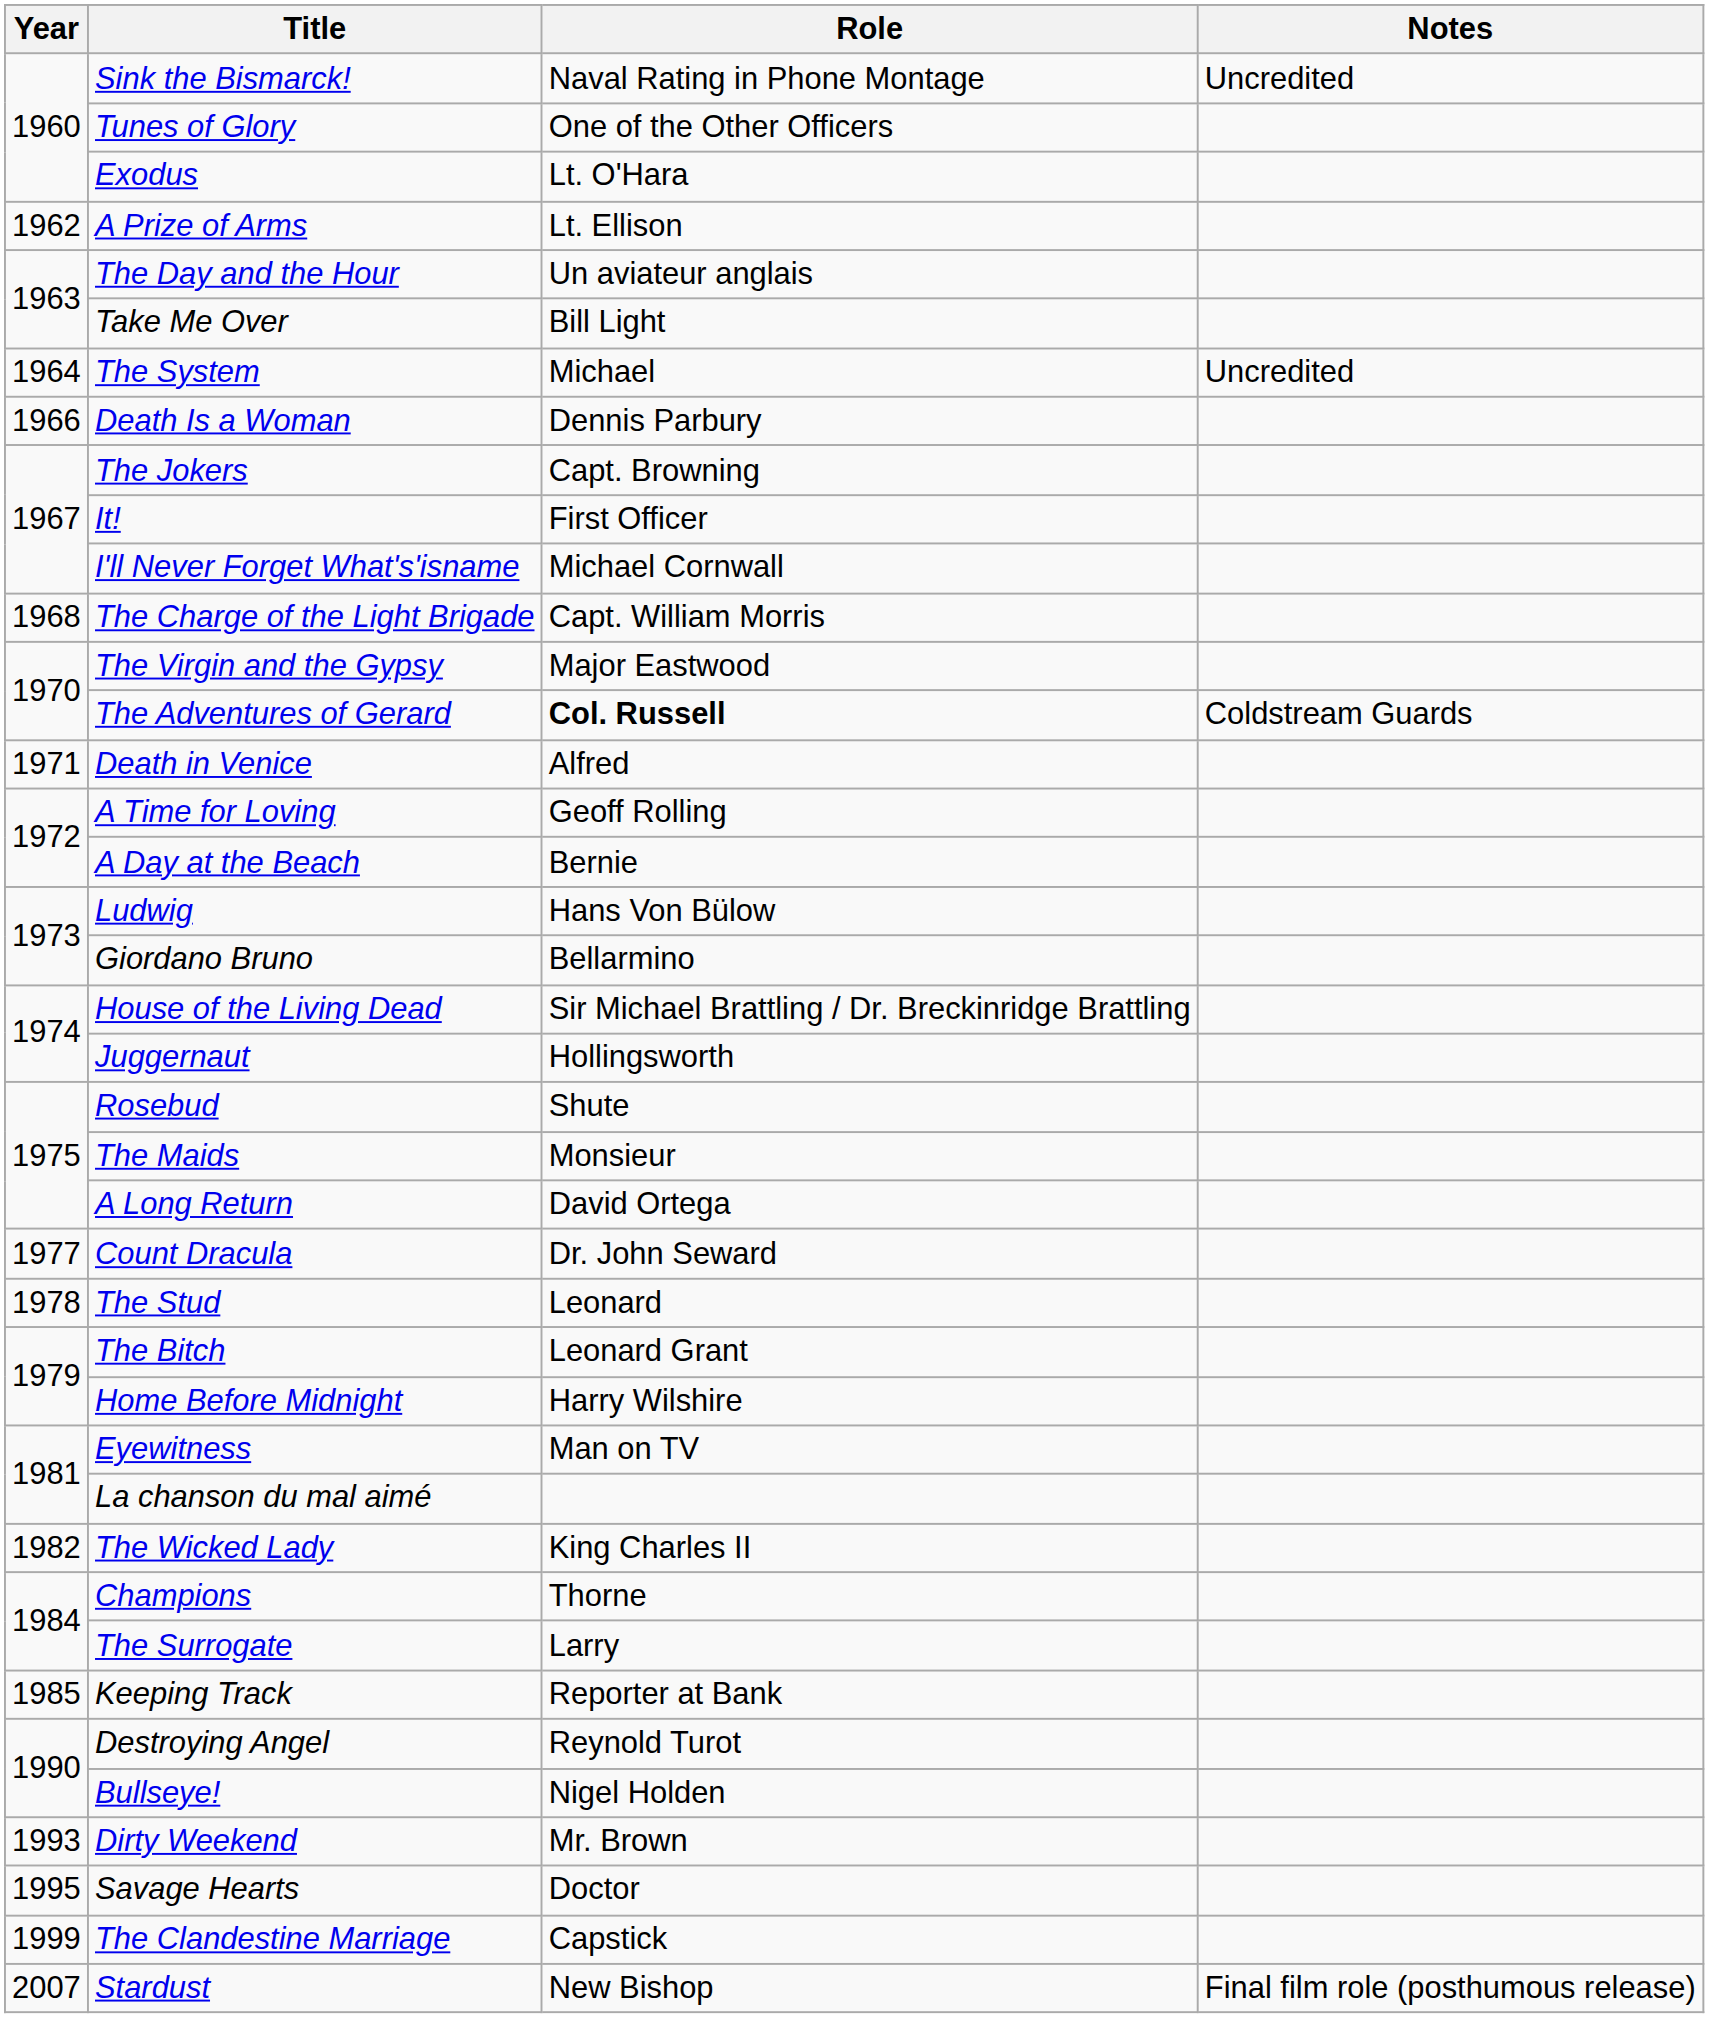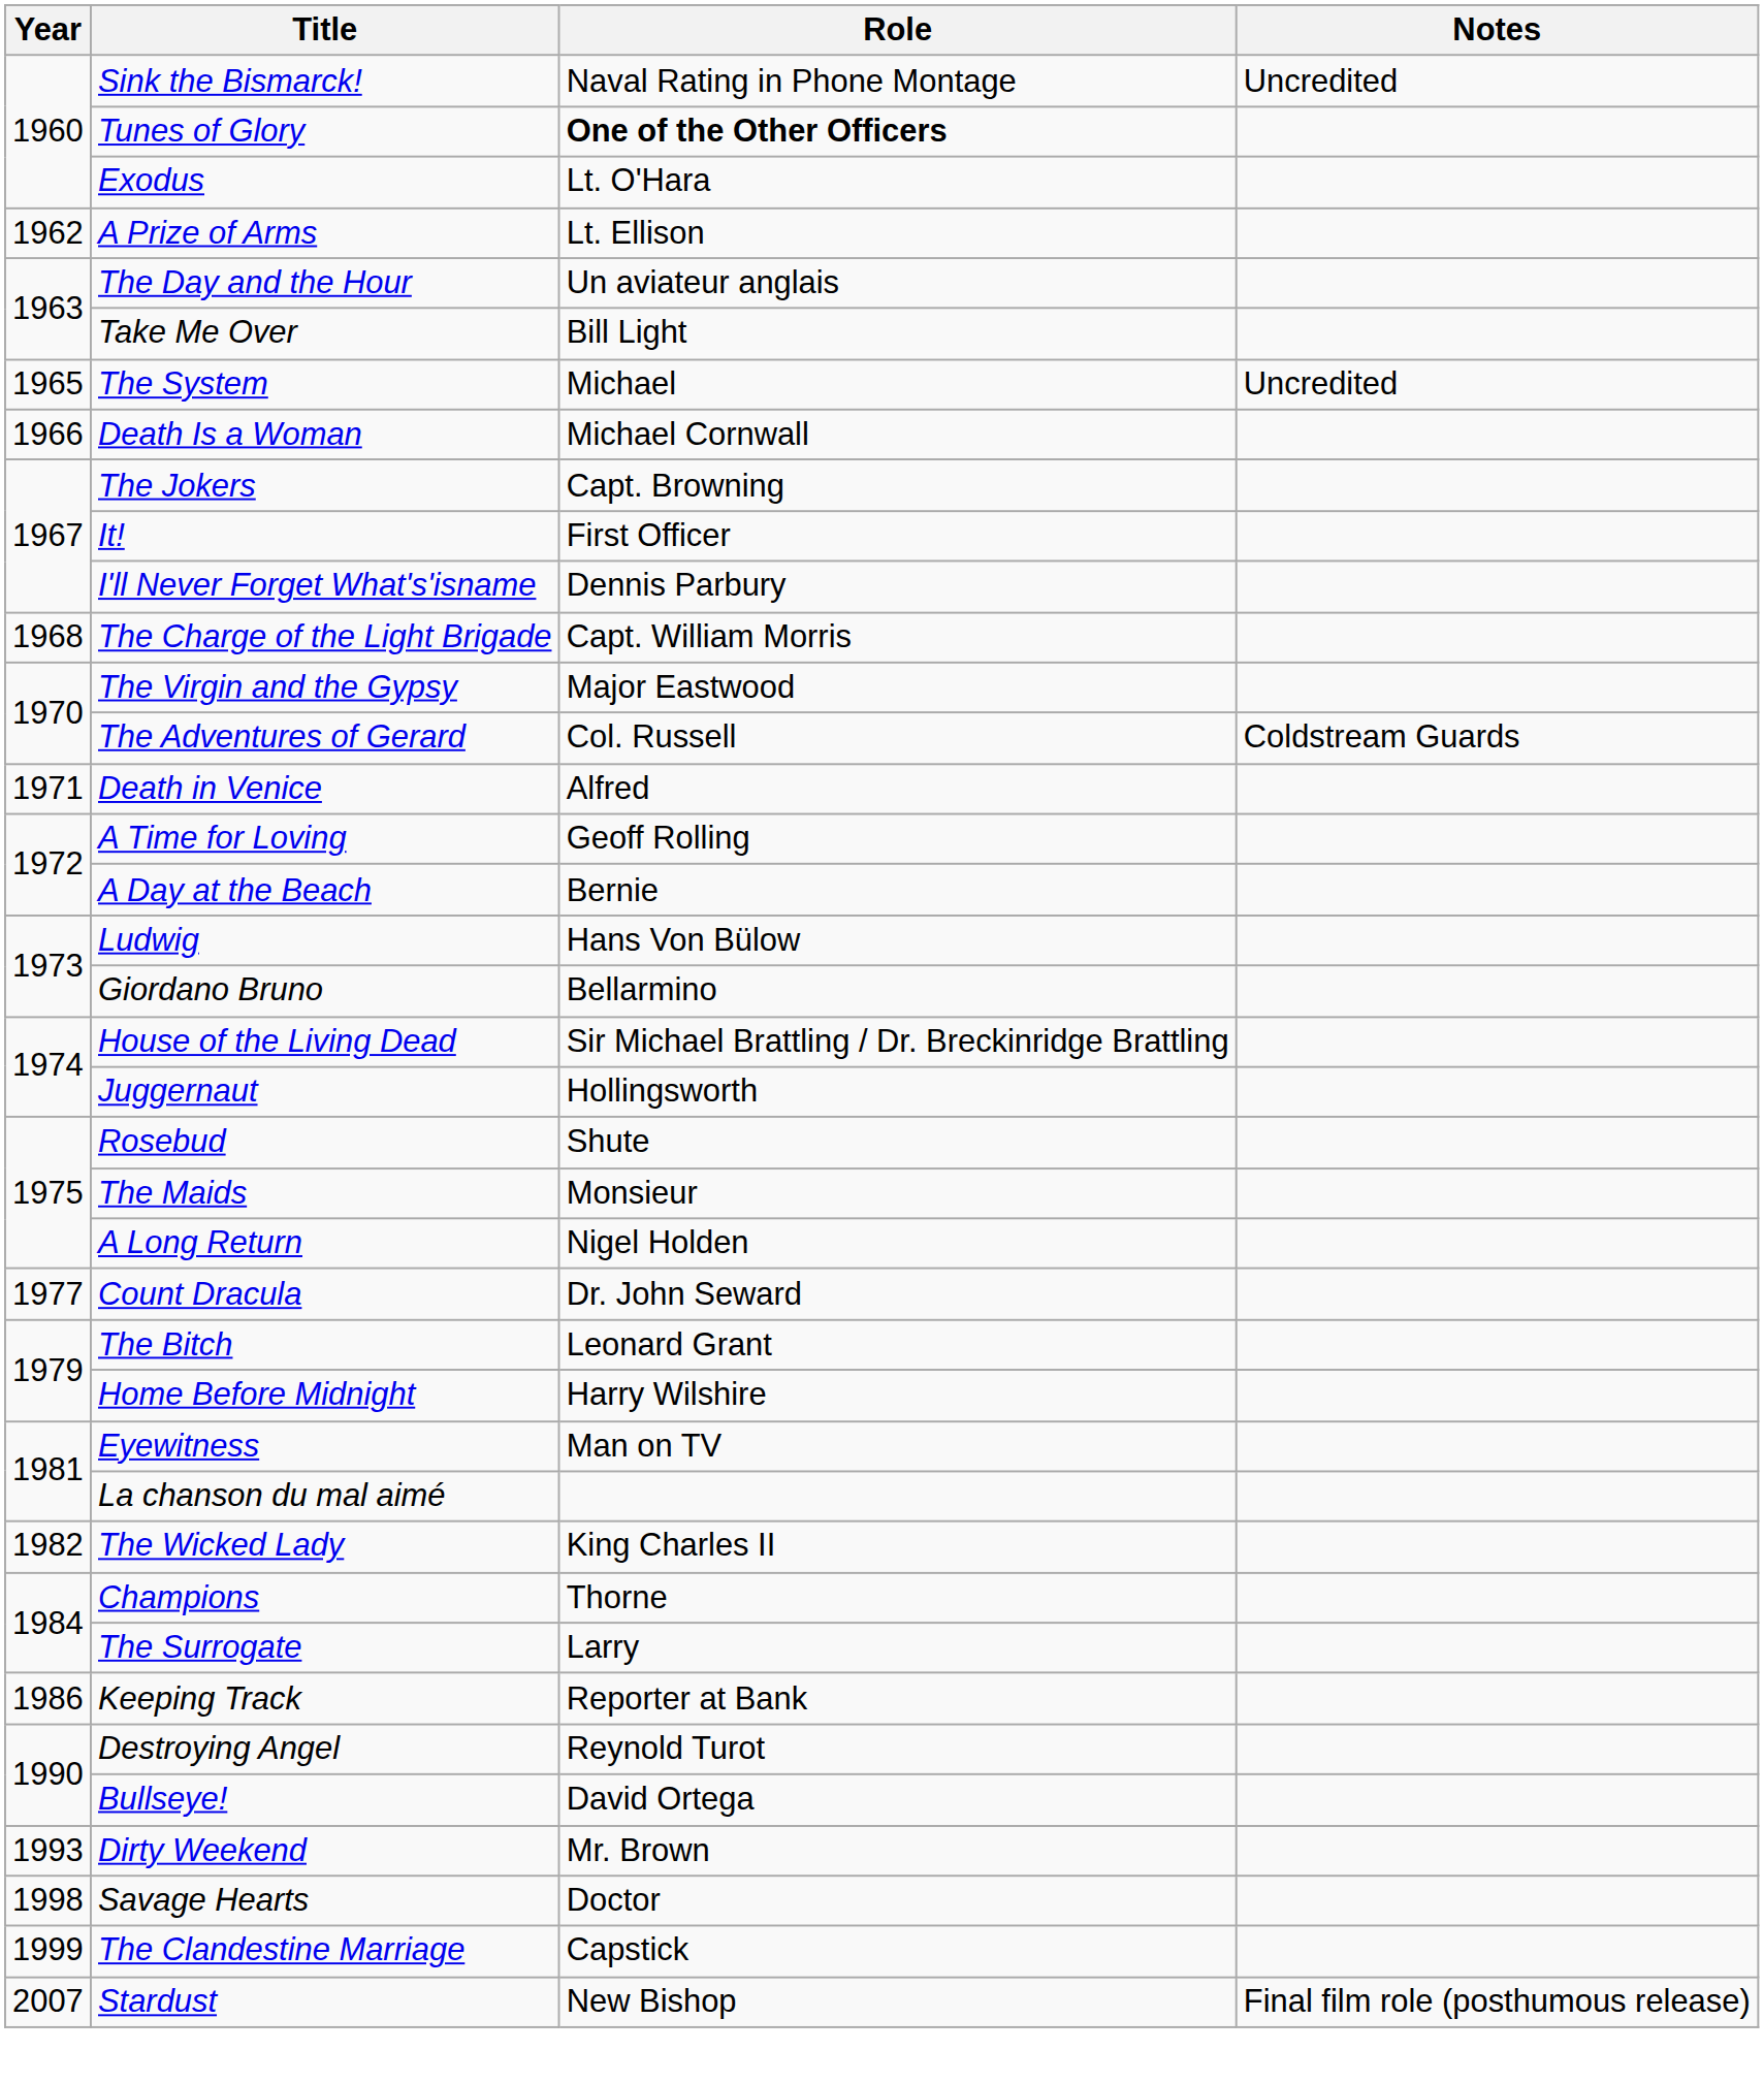 <table class="wikitable sortable">
 <tr>
 <th>Year</th>
 <th>Title</th>
 <th>Role</th>
 <th>Notes</th>
 </tr>
 <tr>
 <td rowspan="3">1960</td>
 <td><em><a href='#'>Sink the Bismarck!</a></em></td>
 <td>Naval Rating in Phone Montage</td>
 <td>Uncredited</td>
 </tr>
 <tr>
 <td><em><a href='#'>Tunes of Glory</a></em></td>
-<td>One of the Other Officers</td>
+<td><strong>One of the Other Officers</strong></td>
 <td></td>
 </tr>
 <tr>
 <td><em><a href='#'>Exodus</a></em></td>
 <td>Lt. O'Hara</td>
 <td></td>
 </tr>
 <tr>
 <td>1962</td>
 <td><em><a href='#'>A Prize of Arms</a></em></td>
 <td>Lt. Ellison</td>
 <td></td>
 </tr>
 <tr>
 <td rowspan="2">1963</td>
 <td><em><a href='#'>The Day and the Hour</a></em></td>
 <td>Un aviateur anglais</td>
 <td></td>
 </tr>
 <tr>
 <td><em>Take Me Over</em></td>
 <td>Bill Light</td>
 <td></td>
 </tr>
 <tr>
-<td>1964</td>
+<td>1965</td>
 <td><em><a href='#'>The System</a></em></td>
 <td>Michael</td>
 <td>Uncredited</td>
 </tr>
 <tr>
 <td>1966</td>
 <td><em><a href='#'>Death Is a Woman</a></em></td>
-<td>Dennis Parbury</td>
+<td>Michael Cornwall</td>
 <td></td>
 </tr>
 <tr>
 <td rowspan="3">1967</td>
 <td><em><a href='#'>The Jokers</a></em></td>
 <td>Capt. Browning</td>
 <td></td>
 </tr>
 <tr>
 <td><em><a href='#'>It!</a></em></td>
 <td>First Officer</td>
 <td></td>
 </tr>
 <tr>
 <td><em><a href='#'>I'll Never Forget What's'isname</a></em></td>
-<td>Michael Cornwall</td>
+<td>Dennis Parbury</td>
 <td></td>
 </tr>
 <tr>
 <td>1968</td>
 <td><em><a href='#'>The Charge of the Light Brigade</a></em></td>
 <td>Capt. William Morris</td>
 <td></td>
 </tr>
 <tr>
 <td rowspan="2">1970</td>
 <td><em><a href='#'>The Virgin and the Gypsy</a></em></td>
 <td>Major Eastwood</td>
 <td></td>
 </tr>
 <tr>
 <td><em><a href='#'>The Adventures of Gerard</a></em></td>
-<td><strong>Col. Russell</strong></td>
+<td>Col. Russell</td>
 <td>Coldstream Guards</td>
 </tr>
 <tr>
 <td>1971</td>
 <td><em><a href='#'>Death in Venice</a></em></td>
 <td>Alfred</td>
 <td></td>
 </tr>
 <tr>
 <td rowspan="2">1972</td>
 <td><em><a href='#'>A Time for Loving</a></em></td>
 <td>Geoff Rolling</td>
 <td></td>
 </tr>
 <tr>
 <td><em><a href='#'>A Day at the Beach</a></em></td>
 <td>Bernie</td>
 <td></td>
 </tr>
 <tr>
 <td rowspan="2">1973</td>
 <td><em><a href='#'>Ludwig</a></em></td>
 <td>Hans Von Bülow</td>
 <td></td>
 </tr>
 <tr>
 <td><em>Giordano Bruno</em></td>
 <td>Bellarmino</td>
 <td></td>
 </tr>
 <tr>
 <td rowspan="2">1974</td>
 <td><em><a href='#'>House of the Living Dead</a></em></td>
 <td>Sir Michael Brattling / Dr. Breckinridge Brattling</td>
 <td></td>
 </tr>
 <tr>
 <td><em><a href='#'>Juggernaut</a></em></td>
 <td>Hollingsworth</td>
 <td></td>
 </tr>
 <tr>
 <td rowspan="3">1975</td>
 <td><em><a href='#'>Rosebud</a></em></td>
 <td>Shute</td>
 <td></td>
 </tr>
 <tr>
 <td><em><a href='#'>The Maids</a></em></td>
 <td>Monsieur</td>
 <td></td>
 </tr>
 <tr>
 <td><em><a href='#'>A Long Return</a></em></td>
-<td>David Ortega</td>
+<td>Nigel Holden</td>
 <td></td>
 </tr>
 <tr>
 <td>1977</td>
 <td><em><a href='#'>Count Dracula</a></em></td>
 <td>Dr. John Seward</td>
-<td></td>
-</tr>
-<tr>
-<td>1978</td>
-<td><em><a href='#'>The Stud</a></em></td>
-<td>Leonard</td>
 <td></td>
 </tr>
 <tr>
 <td rowspan="2">1979</td>
 <td><em><a href='#'>The Bitch</a></em></td>
 <td>Leonard Grant</td>
 <td></td>
 </tr>
 <tr>
 <td><em><a href='#'>Home Before Midnight</a></em></td>
 <td>Harry Wilshire</td>
 <td></td>
 </tr>
 <tr>
 <td rowspan="2">1981</td>
 <td><em><a href='#'>Eyewitness</a></em></td>
 <td>Man on TV</td>
 <td></td>
 </tr>
 <tr>
 <td><em>La chanson du mal aimé</em></td>
 <td></td>
 <td></td>
 </tr>
 <tr>
 <td>1982</td>
 <td><em><a href='#'>The Wicked Lady</a></em></td>
 <td>King Charles II</td>
 <td></td>
 </tr>
 <tr>
 <td rowspan="2">1984</td>
 <td><em><a href='#'>Champions</a></em></td>
 <td>Thorne</td>
 <td></td>
 </tr>
 <tr>
 <td><em><a href='#'>The Surrogate</a></em></td>
 <td>Larry</td>
 <td></td>
 </tr>
 <tr>
-<td>1985</td>
+<td>1986</td>
 <td><em>Keeping Track</em></td>
 <td>Reporter at Bank</td>
 <td></td>
 </tr>
 <tr>
 <td rowspan="2">1990</td>
 <td><em>Destroying Angel</em></td>
 <td>Reynold Turot</td>
 <td></td>
 </tr>
 <tr>
 <td><em><a href='#'>Bullseye!</a></em></td>
-<td>Nigel Holden</td>
+<td>David Ortega</td>
 <td></td>
 </tr>
 <tr>
 <td>1993</td>
 <td><em><a href='#'>Dirty Weekend</a></em></td>
 <td>Mr. Brown</td>
 <td></td>
 </tr>
 <tr>
-<td>1995</td>
+<td>1998</td>
 <td><em>Savage Hearts</em></td>
 <td>Doctor</td>
 <td></td>
 </tr>
 <tr>
 <td>1999</td>
 <td><em><a href='#'>The Clandestine Marriage</a></em></td>
 <td>Capstick</td>
 <td></td>
 </tr>
 <tr>
 <td>2007</td>
 <td><em><a href='#'>Stardust</a></em></td>
 <td>New Bishop</td>
 <td>Final film role (posthumous release)</td>
 </tr>
 </table>
